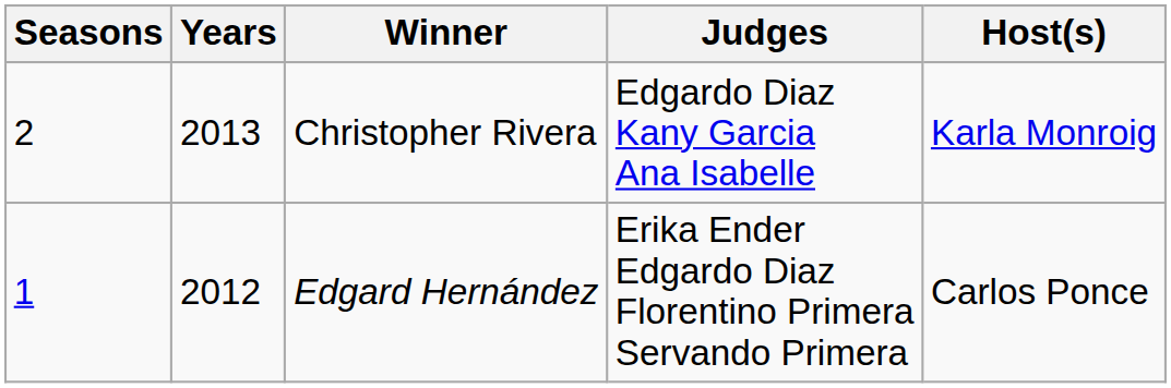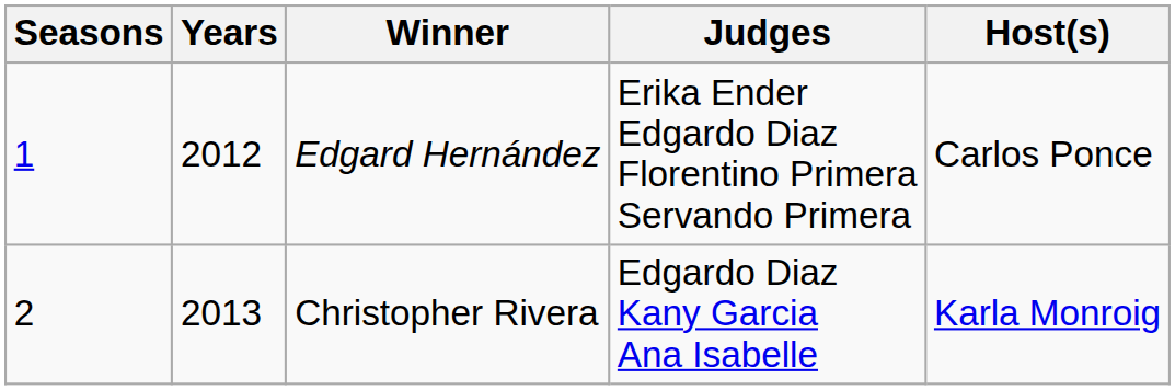 <table class="wikitable">
 <tr>
 <th>Seasons</th>
 <th>Years</th>
 <th>Winner</th>
 <th>Judges</th>
 <th>Host(s)</th>
 </tr>
 <tr>
+<td><a href='#'>1</a></td>
+<td>2012</td>
+<td><em>Edgard Hernández</em></td>
+<td>Erika Ender<br> Edgardo Diaz<br> Florentino Primera <br> Servando Primera</td>
+<td>Carlos Ponce</td>
+</tr>
+<tr>
 <td>2</td>
 <td>2013</td>
 <td>Christopher Rivera</td>
 <td>Edgardo Diaz <br> <a href='#'>Kany Garcia</a> <br> <a href='#'>Ana Isabelle</a></td>
 <td><a href='#'>Karla Monroig</a></td>
 </tr>
-<tr>
-<td><a href='#'>1</a></td>
-<td>2012</td>
-<td><em>Edgard Hernández</em></td>
-<td>Erika Ender<br> Edgardo Diaz<br> Florentino Primera <br> Servando Primera</td>
-<td>Carlos Ponce</td>
-</tr>
 </table>
